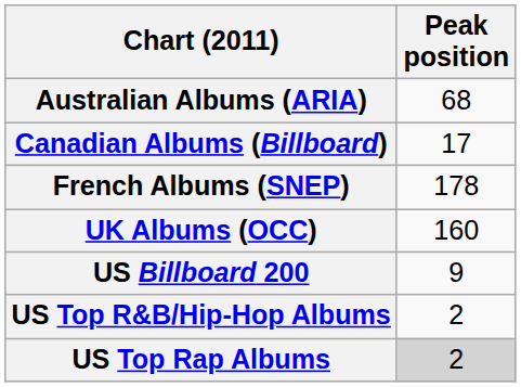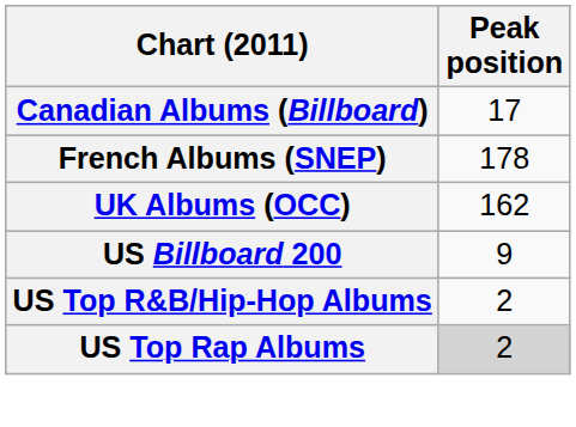 <table class="wikitable sortable plainrowheaders">
 <tr>
 <th scope="col">Chart (2011)</th>
 <th scope="col">Peak<br>position</th>
-</tr>
-<tr>
-<th scope="row">Australian Albums (<a href='#'>ARIA</a>)</th>
-<td style="text-align:center;">68</td>
 </tr>
 <tr>
 <th scope="row"><a href='#'>Canadian Albums</a> (<a href='#'><em>Billboard</em></a>)</th>
 <td style="text-align:center;">17</td>
 </tr>
 <tr>
 <th scope="row">French Albums (<a href='#'>SNEP</a>)</th>
 <td style="text-align:center;">178</td>
 </tr>
 <tr>
 <th scope="row"><a href='#'>UK Albums</a> (<a href='#'>OCC</a>)</th>
-<td style="text-align:center;">160</td>
+<td style="text-align:center;">162</td>
 </tr>
 <tr>
 <th scope="row">US <a href='#'><em>Billboard</em> 200</a></th>
 <td style="text-align:center;">9</td>
 </tr>
 <tr>
 <th scope="row">US <a href='#'>Top R&B/Hip-Hop Albums</a></th>
 <td style="text-align:center;">2</td>
 </tr>
 <tr>
 <th scope="row">US <a href='#'>Top Rap Albums</a></th>
 <td style="background: lightgrey; text-align:center;">2</td>
 </tr>
 </table>
